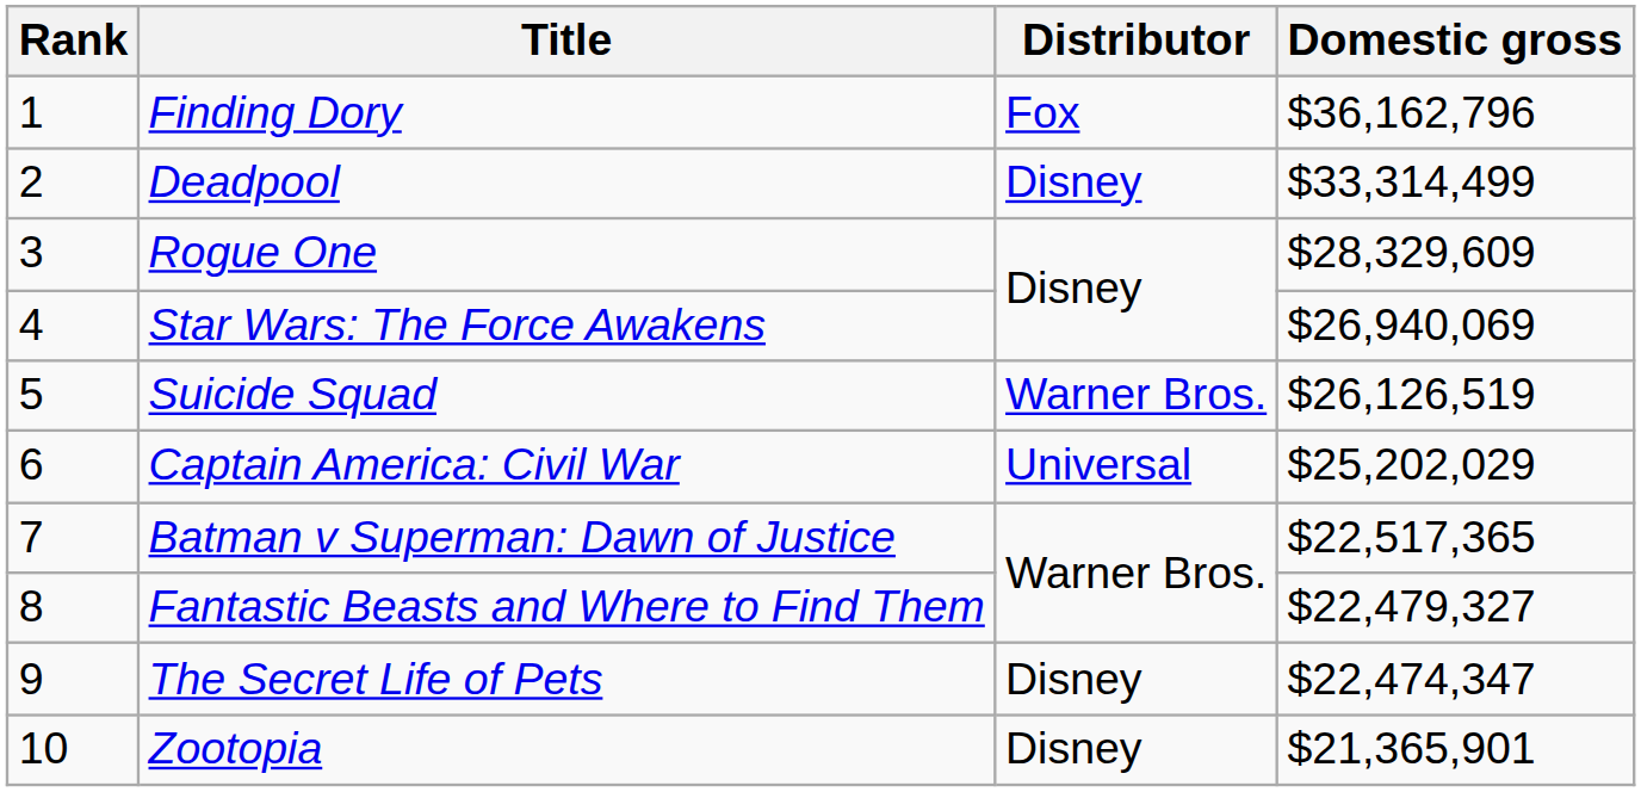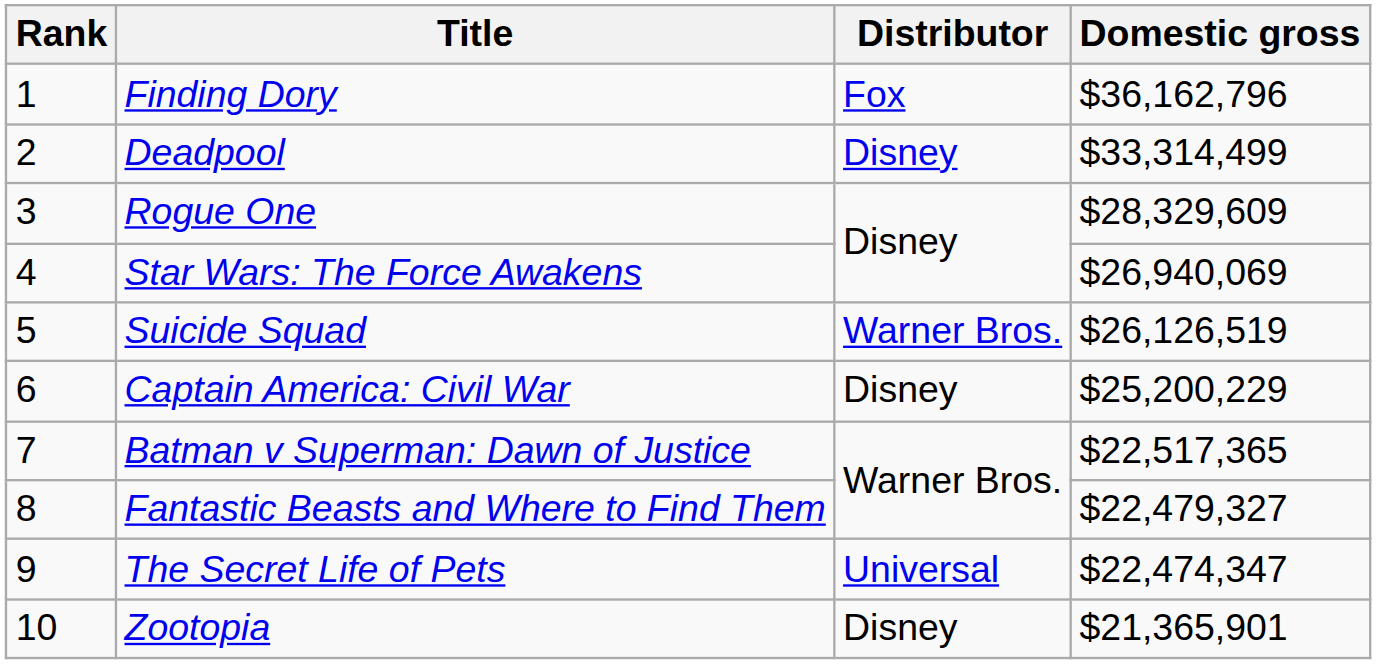 <table class="wikitable sortable" style="margin:auto; margin:auto;">
 <tr>
 <th>Rank</th>
 <th>Title</th>
 <th>Distributor</th>
 <th>Domestic gross</th>
 </tr>
 <tr>
 <td>1</td>
 <td><em><a href='#'>Finding Dory</a></em></td>
 <td><a href='#'>Fox</a></td>
 <td>$36,162,796</td>
 </tr>
 <tr>
 <td>2</td>
 <td><em><a href='#'>Deadpool</a></em></td>
 <td><a href='#'>Disney</a></td>
 <td>$33,314,499</td>
 </tr>
 <tr>
 <td>3</td>
 <td><em><a href='#'>Rogue One</a></em></td>
 <td rowspan="2">Disney</td>
 <td>$28,329,609</td>
 </tr>
 <tr>
 <td>4</td>
 <td><em><a href='#'>Star Wars: The Force Awakens</a></em></td>
 <td>$26,940,069</td>
 </tr>
 <tr>
 <td>5</td>
 <td><em><a href='#'>Suicide Squad</a></em></td>
 <td><a href='#'>Warner Bros.</a></td>
 <td>$26,126,519</td>
 </tr>
 <tr>
 <td>6</td>
 <td><em><a href='#'>Captain America: Civil War</a></em></td>
-<td><a href='#'>Universal</a></td>
-<td>$25,202,029</td>
+<td>Disney</td>
+<td>$25,200,229</td>
 </tr>
 <tr>
 <td>7</td>
 <td><em><a href='#'>Batman v Superman: Dawn of Justice</a></em></td>
 <td rowspan="2">Warner Bros.</td>
 <td>$22,517,365</td>
 </tr>
 <tr>
 <td>8</td>
 <td><em><a href='#'>Fantastic Beasts and Where to Find Them</a></em></td>
 <td>$22,479,327</td>
 </tr>
 <tr>
 <td>9</td>
 <td><em><a href='#'>The Secret Life of Pets</a></em></td>
-<td>Disney</td>
+<td><a href='#'>Universal</a></td>
 <td>$22,474,347</td>
 </tr>
 <tr>
 <td>10</td>
 <td><em><a href='#'>Zootopia</a></em></td>
 <td>Disney</td>
 <td>$21,365,901</td>
 </tr>
 </table>
